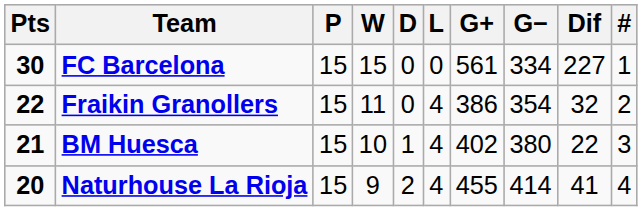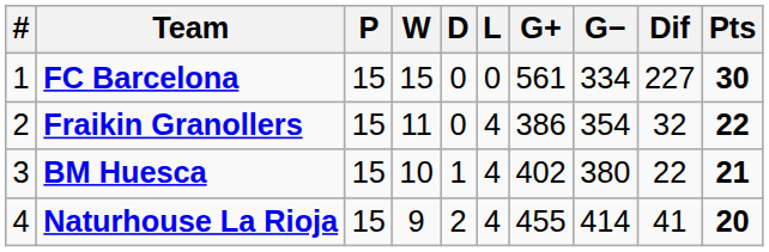 <table class="wikitable sortable" style="text-align: center;">
 <tr>
-<th align="center">Pts</th>
+<th align="center">#</th>
 <th align="center">Team</th>
 <th align="center">P</th>
 <th align="center">W</th>
 <th align="center">D</th>
 <th align="center">L</th>
 <th align="center">G+</th>
 <th align="center">G−</th>
 <th align="center">Dif</th>
-<th align="center">#</th>
+<th align="center">Pts</th>
 </tr>
 <tr>
-<td><strong>30</strong></td>
+<td>1</td>
 <td align="left"><strong><a href='#'>FC Barcelona</a></strong></td>
 <td>15</td>
 <td>15</td>
 <td>0</td>
 <td>0</td>
 <td>561</td>
 <td>334</td>
 <td>227</td>
-<td>1</td>
+<td><strong>30</strong></td>
 </tr>
 <tr>
-<td><strong>22</strong></td>
+<td>2</td>
 <td align="left"><strong><a href='#'>Fraikin Granollers</a></strong></td>
 <td>15</td>
 <td>11</td>
 <td>0</td>
 <td>4</td>
 <td>386</td>
 <td>354</td>
 <td>32</td>
-<td>2</td>
+<td><strong>22</strong></td>
 </tr>
 <tr>
-<td><strong>21</strong></td>
+<td>3</td>
 <td align="left"><strong><a href='#'>BM Huesca</a></strong></td>
 <td>15</td>
 <td>10</td>
 <td>1</td>
 <td>4</td>
 <td>402</td>
 <td>380</td>
 <td>22</td>
-<td>3</td>
+<td><strong>21</strong></td>
 </tr>
 <tr>
-<td><strong>20</strong></td>
+<td>4</td>
 <td align="left"><strong><a href='#'>Naturhouse La Rioja</a></strong></td>
 <td>15</td>
 <td>9</td>
 <td>2</td>
 <td>4</td>
 <td>455</td>
 <td>414</td>
 <td>41</td>
-<td>4</td>
+<td><strong>20</strong></td>
 </tr>
 </table>
